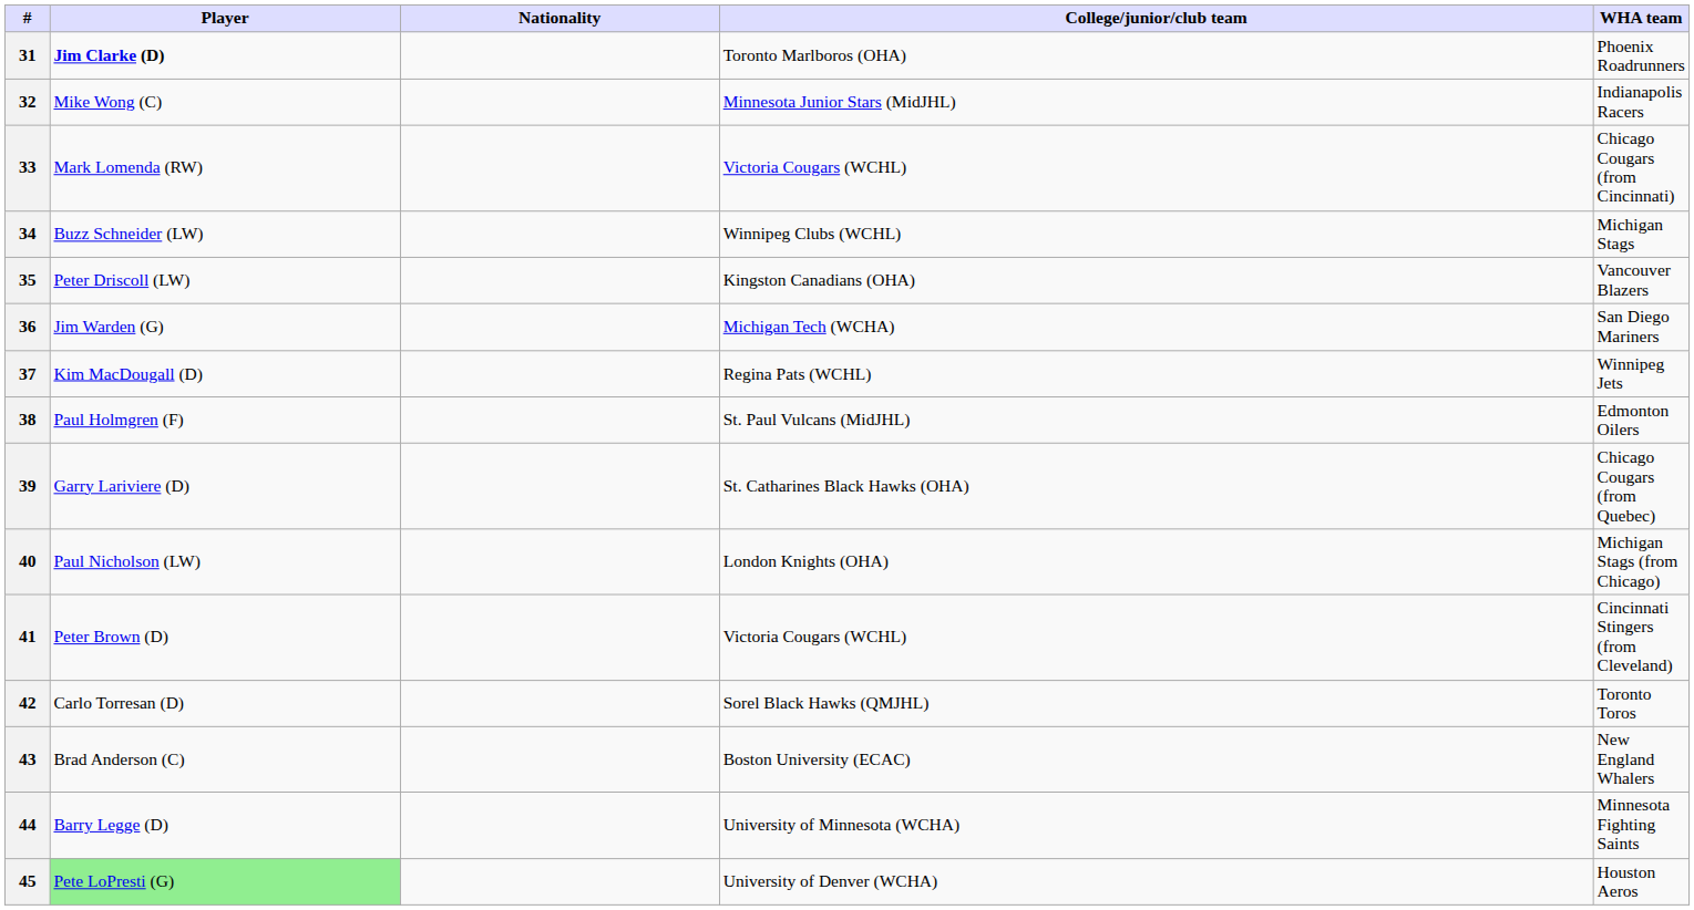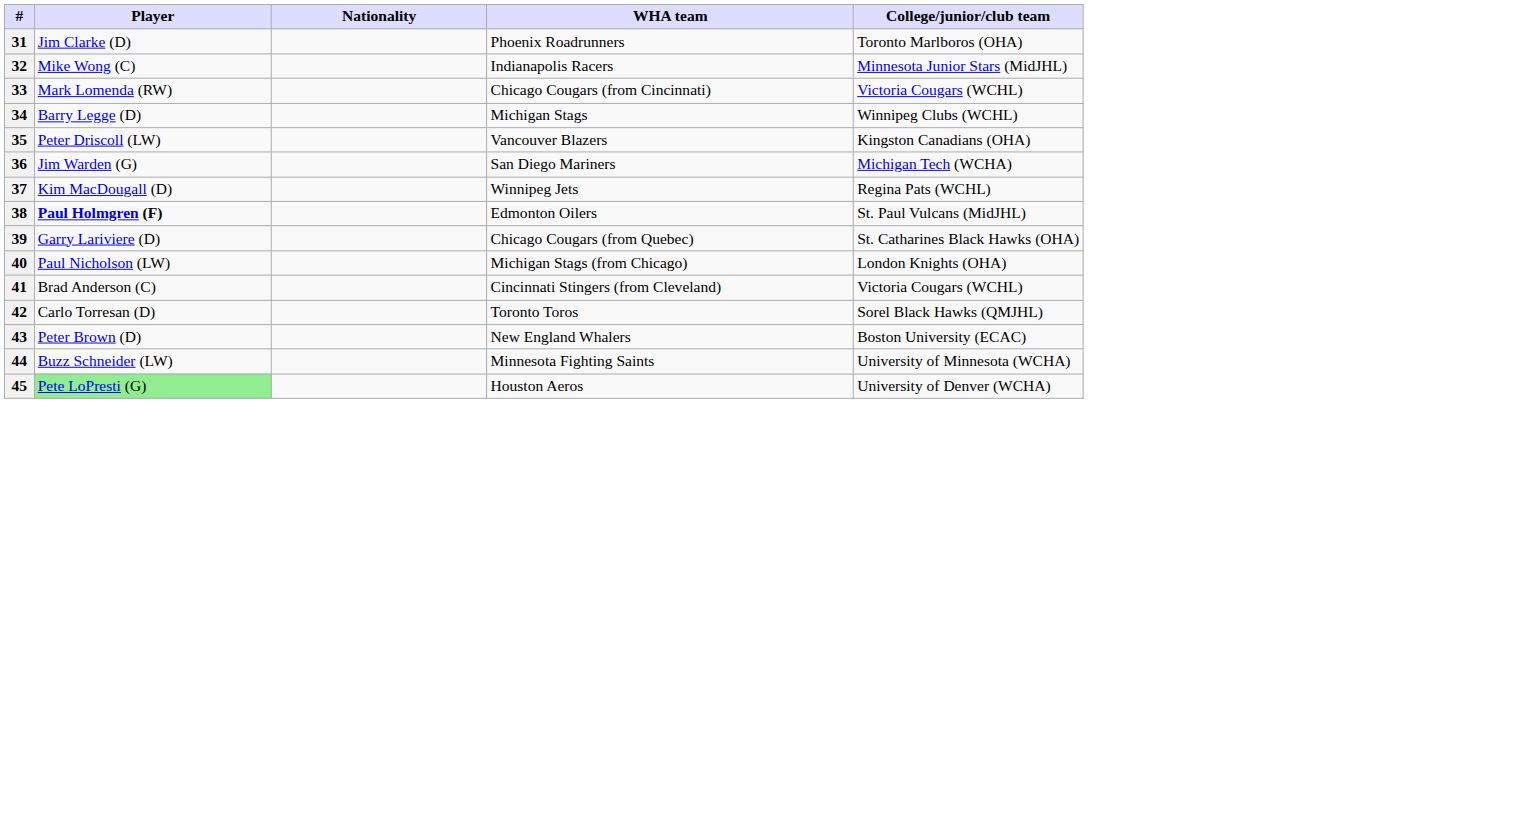 <table class="wikitable">
 <tr>
 <th style="background:#ddf; width:2.75%;">#</th>
 <th style="background:#ddf; width:22.0%;">Player</th>
 <th style="background:#ddf; width:20.0%;">Nationality</th>
+<th style="background:#ddf; width:34.0%;">WHA team</th>
 <th style="background:#ddf; width:100.0%;">College/junior/club team</th>
-<th style="background:#ddf; width:34.0%;">WHA team</th>
 </tr>
 <tr>
 <th>31</th>
-<td><strong><a href='#'>Jim Clarke</a> (D)</strong></td>
+<td><a href='#'>Jim Clarke</a> (D)</td>
 <td></td>
+<td>Phoenix Roadrunners</td>
 <td>Toronto Marlboros (OHA)</td>
-<td>Phoenix Roadrunners</td>
 </tr>
 <tr>
 <th>32</th>
 <td><a href='#'>Mike Wong</a> (C)</td>
 <td></td>
+<td>Indianapolis Racers</td>
 <td><a href='#'>Minnesota Junior Stars</a> (MidJHL)</td>
-<td>Indianapolis Racers</td>
 </tr>
 <tr>
 <th>33</th>
 <td><a href='#'>Mark Lomenda</a> (RW)</td>
 <td></td>
+<td>Chicago Cougars (from Cincinnati)</td>
 <td><a href='#'>Victoria Cougars</a> (WCHL)</td>
-<td>Chicago Cougars (from Cincinnati)</td>
 </tr>
 <tr>
 <th>34</th>
-<td><a href='#'>Buzz Schneider</a> (LW)</td>
+<td><a href='#'>Barry Legge</a> (D)</td>
 <td></td>
+<td>Michigan Stags</td>
 <td>Winnipeg Clubs (WCHL)</td>
-<td>Michigan Stags</td>
 </tr>
 <tr>
 <th>35</th>
 <td><a href='#'>Peter Driscoll</a> (LW)</td>
 <td></td>
+<td>Vancouver Blazers</td>
 <td>Kingston Canadians (OHA)</td>
-<td>Vancouver Blazers</td>
 </tr>
 <tr>
 <th>36</th>
 <td><a href='#'>Jim Warden</a> (G)</td>
 <td></td>
+<td>San Diego Mariners</td>
 <td><a href='#'>Michigan Tech</a> (WCHA)</td>
-<td>San Diego Mariners</td>
 </tr>
 <tr>
 <th>37</th>
 <td><a href='#'>Kim MacDougall</a> (D)</td>
 <td></td>
+<td>Winnipeg Jets</td>
 <td>Regina Pats (WCHL)</td>
-<td>Winnipeg Jets</td>
 </tr>
 <tr>
 <th>38</th>
-<td><a href='#'>Paul Holmgren</a> (F)</td>
+<td><strong><a href='#'>Paul Holmgren</a> (F)</strong></td>
 <td></td>
+<td>Edmonton Oilers</td>
 <td>St. Paul Vulcans (MidJHL)</td>
-<td>Edmonton Oilers</td>
 </tr>
 <tr>
 <th>39</th>
 <td><a href='#'>Garry Lariviere</a> (D)</td>
 <td></td>
+<td>Chicago Cougars (from Quebec)</td>
 <td>St. Catharines Black Hawks (OHA)</td>
-<td>Chicago Cougars (from Quebec)</td>
 </tr>
 <tr>
 <th>40</th>
 <td><a href='#'>Paul Nicholson</a> (LW)</td>
 <td></td>
+<td>Michigan Stags (from Chicago)</td>
 <td>London Knights (OHA)</td>
-<td>Michigan Stags (from Chicago)</td>
 </tr>
 <tr>
 <th>41</th>
-<td><a href='#'>Peter Brown</a> (D)</td>
+<td>Brad Anderson (C)</td>
 <td></td>
+<td>Cincinnati Stingers (from Cleveland)</td>
 <td>Victoria Cougars (WCHL)</td>
-<td>Cincinnati Stingers (from Cleveland)</td>
 </tr>
 <tr>
 <th>42</th>
 <td>Carlo Torresan (D)</td>
 <td></td>
+<td>Toronto Toros</td>
 <td>Sorel Black Hawks (QMJHL)</td>
-<td>Toronto Toros</td>
 </tr>
 <tr>
 <th>43</th>
-<td>Brad Anderson (C)</td>
+<td><a href='#'>Peter Brown</a> (D)</td>
 <td></td>
+<td>New England Whalers</td>
 <td>Boston University (ECAC)</td>
-<td>New England Whalers</td>
 </tr>
 <tr>
 <th>44</th>
-<td><a href='#'>Barry Legge</a> (D)</td>
+<td><a href='#'>Buzz Schneider</a> (LW)</td>
 <td></td>
+<td>Minnesota Fighting Saints</td>
 <td>University of Minnesota (WCHA)</td>
-<td>Minnesota Fighting Saints</td>
 </tr>
 <tr>
 <th>45</th>
 <td style="background: lightgreen;"><a href='#'>Pete LoPresti</a> (G)</td>
 <td></td>
+<td>Houston Aeros</td>
 <td>University of Denver (WCHA)</td>
-<td>Houston Aeros</td>
 </tr>
 </table>
